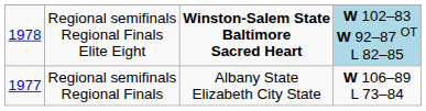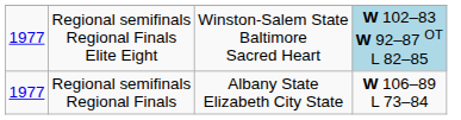 <table class="wikitable" style="text-align:center">
 <tr>
 </tr>
 <tr align="center">
-<td><a href='#'>1978</a></td>
+<td><a href='#'>1977</a></td>
 <td>Regional semifinals<br>Regional Finals<br>Elite Eight</td>
-<td><strong>Winston-Salem State<br>Baltimore<br>Sacred Heart</strong></td>
+<td>Winston-Salem State<br>Baltimore<br>Sacred Heart</td>
 <td style="background: lightblue;"><strong>W</strong> 102–83<br><strong>W</strong> 92–87 <sup>OT</sup><br>L 82–85</td>
 </tr>
 <tr align="center">
 <td><a href='#'>1977</a></td>
 <td>Regional semifinals<br>Regional Finals</td>
 <td>Albany State<br>Elizabeth City State</td>
 <td><strong>W</strong> 106–89<br>L 73–84</td>
 </tr>
 </table>
